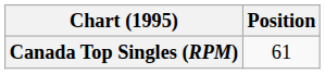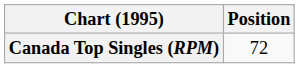 <table class="wikitable plainrowheaders" style="text-align:center">
 <tr>
 <th>Chart (1995)</th>
 <th>Position</th>
 </tr>
 <tr>
 <th scope="row">Canada Top Singles (<em>RPM</em>)</th>
-<td>61</td>
+<td>72</td>
 </tr>
 </table>
